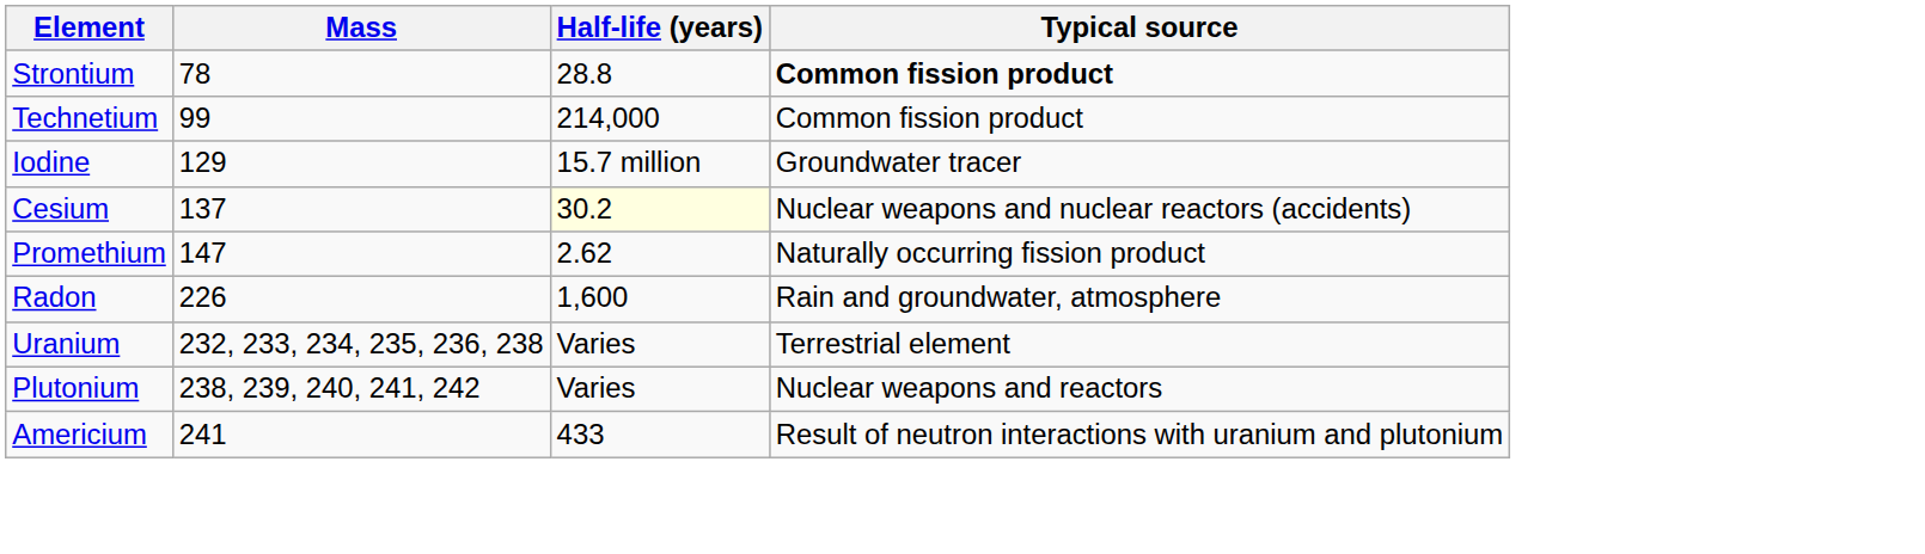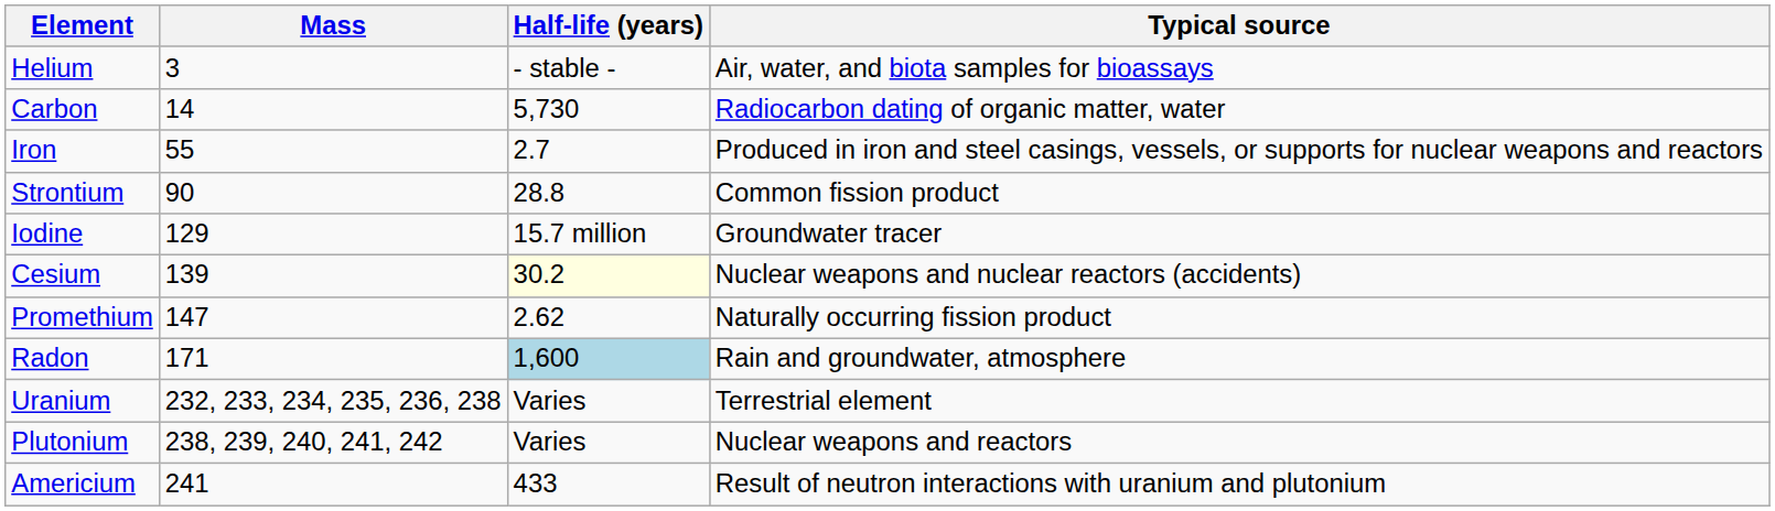 <table class="wikitable">
 <tr>
 <th><a href='#'>Element</a></th>
 <th><a href='#'>Mass</a></th>
 <th><a href='#'>Half-life</a> (years)</th>
 <th>Typical source</th>
 </tr>
 <tr>
-<td><a href='#'>Strontium</a></td>
-<td>78</td>
-<td>28.8</td>
-<td><strong>Common fission product</strong></td>
+<td><a href='#'>Helium</a></td>
+<td>3</td>
+<td>- stable -</td>
+<td>Air, water, and <a href='#'>biota</a> samples for <a href='#'>bioassays</a></td>
 </tr>
 <tr>
-<td><a href='#'>Technetium</a></td>
-<td>99</td>
-<td>214,000</td>
+<td><a href='#'>Carbon</a></td>
+<td>14</td>
+<td>5,730</td>
+<td><a href='#'>Radiocarbon dating</a> of organic matter, water</td>
+</tr>
+<tr>
+<td><a href='#'>Iron</a></td>
+<td>55</td>
+<td>2.7</td>
+<td>Produced in iron and steel casings, vessels, or supports for nuclear weapons and reactors</td>
+</tr>
+<tr>
+<td><a href='#'>Strontium</a></td>
+<td>90</td>
+<td>28.8</td>
 <td>Common fission product</td>
 </tr>
 <tr>
 <td><a href='#'>Iodine</a></td>
 <td>129</td>
 <td>15.7 million</td>
 <td>Groundwater tracer</td>
 </tr>
 <tr>
 <td><a href='#'>Cesium</a></td>
-<td>137</td>
+<td>139</td>
 <td style="background: lightyellow;">30.2</td>
 <td>Nuclear weapons and nuclear reactors (accidents)</td>
 </tr>
 <tr>
 <td><a href='#'>Promethium</a></td>
 <td>147</td>
 <td>2.62</td>
 <td>Naturally occurring fission product</td>
 </tr>
 <tr>
 <td><a href='#'>Radon</a></td>
-<td>226</td>
-<td>1,600</td>
+<td>171</td>
+<td style="background: lightblue;">1,600</td>
 <td>Rain and groundwater, atmosphere</td>
 </tr>
 <tr>
 <td><a href='#'>Uranium</a></td>
 <td>232, 233, 234, 235, 236, 238</td>
 <td>Varies</td>
 <td>Terrestrial element</td>
 </tr>
 <tr>
 <td><a href='#'>Plutonium</a></td>
 <td>238, 239, 240, 241, 242</td>
 <td>Varies</td>
 <td>Nuclear weapons and reactors</td>
 </tr>
 <tr>
 <td><a href='#'>Americium</a></td>
 <td>241</td>
 <td>433</td>
 <td>Result of neutron interactions with uranium and plutonium</td>
 </tr>
 </table>
